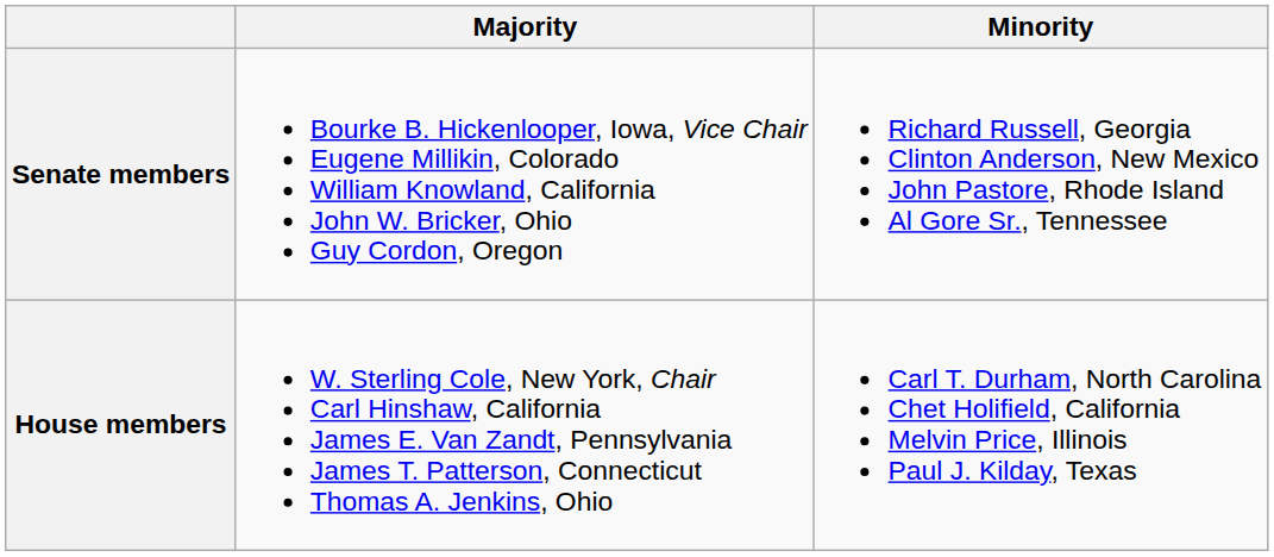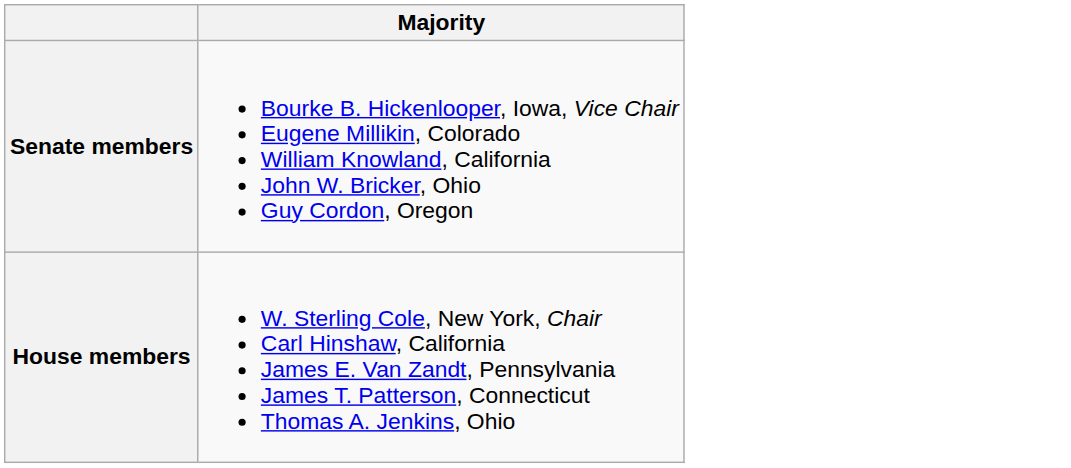 <table class=wikitable>
 <tr>
 <th></th>
 <th>Majority</th>
-<th>Minority</th>
 </tr>
 <tr>
 <th>Senate members</th>
 <td valign="top" ><br><ul><li><a href='#'>Bourke B. Hickenlooper</a>, Iowa, <em>Vice Chair</em></li><li><a href='#'>Eugene Millikin</a>, Colorado</li><li><a href='#'>William Knowland</a>, California</li><li><a href='#'>John W. Bricker</a>, Ohio</li><li><a href='#'>Guy Cordon</a>, Oregon</li></ul></td>
-<td valign="top" ><br><ul><li><a href='#'>Richard Russell</a>, Georgia</li><li><a href='#'>Clinton Anderson</a>, New Mexico</li><li><a href='#'>John Pastore</a>, Rhode Island</li><li><a href='#'>Al Gore Sr.</a>, Tennessee</li></ul></td>
 </tr>
 <tr>
 <th>House members</th>
 <td valign="top" ><br><ul><li><a href='#'>W. Sterling Cole</a>, New York, <em>Chair</em></li><li><a href='#'>Carl Hinshaw</a>, California</li><li><a href='#'>James E. Van Zandt</a>, Pennsylvania</li><li><a href='#'>James T. Patterson</a>, Connecticut</li><li><a href='#'>Thomas A. Jenkins</a>, Ohio</li></ul></td>
-<td valign="top" ><br><ul><li><a href='#'>Carl T. Durham</a>, North Carolina</li><li><a href='#'>Chet Holifield</a>, California</li><li><a href='#'>Melvin Price</a>, Illinois</li><li><a href='#'>Paul J. Kilday</a>, Texas</li></ul></td>
 </tr>
 </table>
